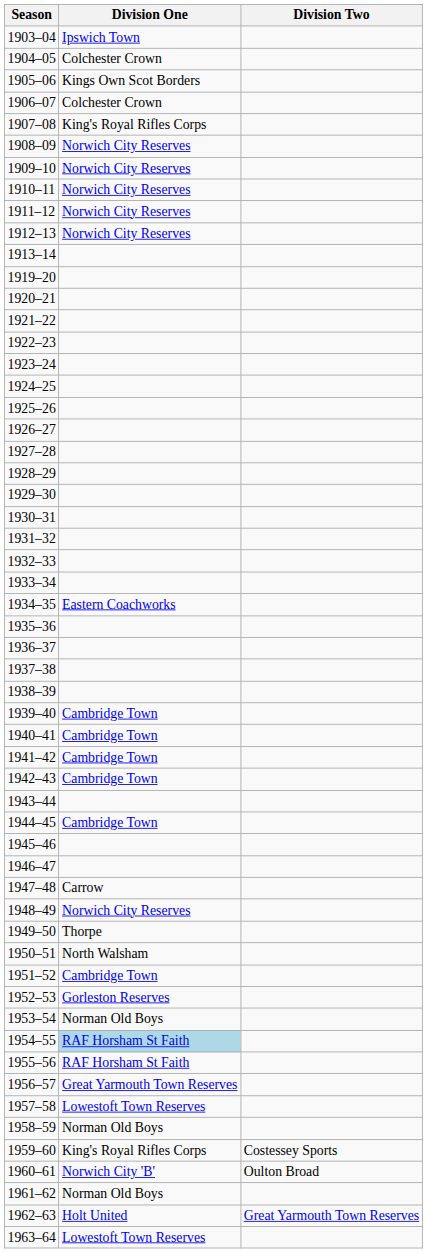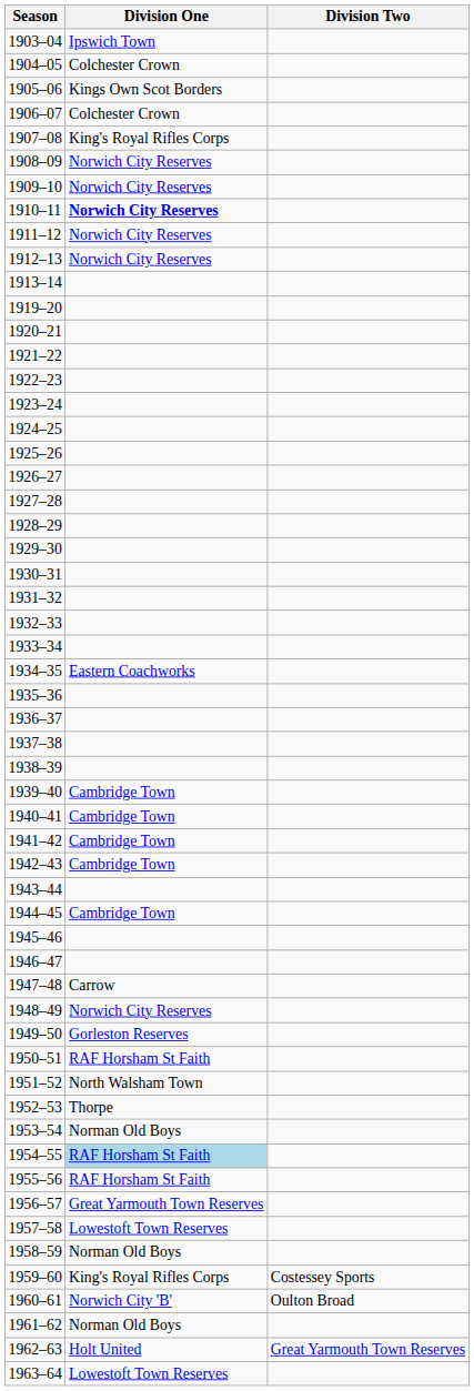 <table class=wikitable>
 <tr>
 <th>Season</th>
 <th>Division One</th>
 <th>Division Two</th>
 </tr>
 <tr>
 <td>1903–04</td>
 <td><a href='#'>Ipswich Town</a></td>
 <td></td>
 </tr>
 <tr>
 <td>1904–05</td>
 <td>Colchester Crown</td>
 <td></td>
 </tr>
 <tr>
 <td>1905–06</td>
 <td>Kings Own Scot Borders</td>
 <td></td>
 </tr>
 <tr>
 <td>1906–07</td>
 <td>Colchester Crown</td>
 <td></td>
 </tr>
 <tr>
 <td>1907–08</td>
 <td>King's Royal Rifles Corps</td>
 <td></td>
 </tr>
 <tr>
 <td>1908–09</td>
 <td><a href='#'>Norwich City Reserves</a></td>
 <td></td>
 </tr>
 <tr>
 <td>1909–10</td>
 <td><a href='#'>Norwich City Reserves</a></td>
 <td></td>
 </tr>
 <tr>
 <td>1910–11</td>
-<td><a href='#'>Norwich City Reserves</a></td>
+<td><strong><a href='#'>Norwich City Reserves</a></strong></td>
 <td></td>
 </tr>
 <tr>
 <td>1911–12</td>
 <td><a href='#'>Norwich City Reserves</a></td>
 <td></td>
 </tr>
 <tr>
 <td>1912–13</td>
 <td><a href='#'>Norwich City Reserves</a></td>
 <td></td>
 </tr>
 <tr>
 <td>1913–14</td>
 <td></td>
 <td></td>
 </tr>
 <tr>
 <td>1919–20</td>
 <td></td>
 <td></td>
 </tr>
 <tr>
 <td>1920–21</td>
 <td></td>
 <td></td>
 </tr>
 <tr>
 <td>1921–22</td>
 <td></td>
 <td></td>
 </tr>
 <tr>
 <td>1922–23</td>
 <td></td>
 <td></td>
 </tr>
 <tr>
 <td>1923–24</td>
 <td></td>
 <td></td>
 </tr>
 <tr>
 <td>1924–25</td>
 <td></td>
 <td></td>
 </tr>
 <tr>
 <td>1925–26</td>
 <td></td>
 <td></td>
 </tr>
 <tr>
 <td>1926–27</td>
 <td></td>
 <td></td>
 </tr>
 <tr>
 <td>1927–28</td>
 <td></td>
 <td></td>
 </tr>
 <tr>
 <td>1928–29</td>
 <td></td>
 <td></td>
 </tr>
 <tr>
 <td>1929–30</td>
 <td></td>
 <td></td>
 </tr>
 <tr>
 <td>1930–31</td>
 <td></td>
 <td></td>
 </tr>
 <tr>
 <td>1931–32</td>
 <td></td>
 <td></td>
 </tr>
 <tr>
 <td>1932–33</td>
 <td></td>
 <td></td>
 </tr>
 <tr>
 <td>1933–34</td>
 <td></td>
 <td></td>
 </tr>
 <tr>
 <td>1934–35</td>
 <td><a href='#'>Eastern Coachworks</a></td>
 <td></td>
 </tr>
 <tr>
 <td>1935–36</td>
 <td></td>
 <td></td>
 </tr>
 <tr>
 <td>1936–37</td>
 <td></td>
 <td></td>
 </tr>
 <tr>
 <td>1937–38</td>
 <td></td>
 <td></td>
 </tr>
 <tr>
 <td>1938–39</td>
 <td></td>
 <td></td>
 </tr>
 <tr>
 <td>1939–40</td>
 <td><a href='#'>Cambridge Town</a></td>
 <td></td>
 </tr>
 <tr>
 <td>1940–41</td>
 <td><a href='#'>Cambridge Town</a></td>
 <td></td>
 </tr>
 <tr>
 <td>1941–42</td>
 <td><a href='#'>Cambridge Town</a></td>
 <td></td>
 </tr>
 <tr>
 <td>1942–43</td>
 <td><a href='#'>Cambridge Town</a></td>
 <td></td>
 </tr>
 <tr>
 <td>1943–44</td>
 <td></td>
 <td></td>
 </tr>
 <tr>
 <td>1944–45</td>
 <td><a href='#'>Cambridge Town</a></td>
 <td></td>
 </tr>
 <tr>
 <td>1945–46</td>
 <td></td>
 <td></td>
 </tr>
 <tr>
 <td>1946–47</td>
 <td></td>
 <td></td>
 </tr>
 <tr>
 <td>1947–48</td>
 <td>Carrow</td>
 <td></td>
 </tr>
 <tr>
 <td>1948–49</td>
 <td><a href='#'>Norwich City Reserves</a></td>
 <td></td>
 </tr>
 <tr>
 <td>1949–50</td>
-<td>Thorpe</td>
+<td><a href='#'>Gorleston Reserves</a></td>
 <td></td>
 </tr>
 <tr>
 <td>1950–51</td>
-<td>North Walsham</td>
+<td><a href='#'>RAF Horsham St Faith</a></td>
 <td></td>
 </tr>
 <tr>
 <td>1951–52</td>
-<td><a href='#'>Cambridge Town</a></td>
+<td>North Walsham Town</td>
 <td></td>
 </tr>
 <tr>
 <td>1952–53</td>
-<td><a href='#'>Gorleston Reserves</a></td>
+<td>Thorpe</td>
 <td></td>
 </tr>
 <tr>
 <td>1953–54</td>
 <td>Norman Old Boys</td>
 <td></td>
 </tr>
 <tr>
 <td>1954–55</td>
 <td style="background: lightblue;"><a href='#'>RAF Horsham St Faith</a></td>
 <td></td>
 </tr>
 <tr>
 <td>1955–56</td>
 <td><a href='#'>RAF Horsham St Faith</a></td>
 <td></td>
 </tr>
 <tr>
 <td>1956–57</td>
 <td><a href='#'>Great Yarmouth Town Reserves</a></td>
 <td></td>
 </tr>
 <tr>
 <td>1957–58</td>
 <td><a href='#'>Lowestoft Town Reserves</a></td>
 <td></td>
 </tr>
 <tr>
 <td>1958–59</td>
 <td>Norman Old Boys</td>
 <td></td>
 </tr>
 <tr>
 <td>1959–60</td>
 <td>King's Royal Rifles Corps</td>
 <td>Costessey Sports</td>
 </tr>
 <tr>
 <td>1960–61</td>
 <td><a href='#'>Norwich City 'B'</a></td>
 <td>Oulton Broad</td>
 </tr>
 <tr>
 <td>1961–62</td>
 <td>Norman Old Boys</td>
 <td></td>
 </tr>
 <tr>
 <td>1962–63</td>
 <td><a href='#'>Holt United</a></td>
 <td><a href='#'>Great Yarmouth Town Reserves</a></td>
 </tr>
 <tr>
 <td>1963–64</td>
 <td><a href='#'>Lowestoft Town Reserves</a></td>
 <td></td>
 </tr>
 </table>
